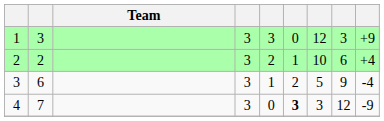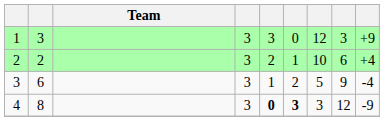 <table class="wikitable sortable" style="text-align: center;">
 <tr>
 <th width=20 scope=col></th>
 <th width=20 scope=col></th>
 <th width=200 scope=col>Team</th>
 <th width=20 scope=col></th>
 <th width=20 scope=col></th>
 <th width=20 scope=col></th>
 <th width=20 scope=col></th>
 <th width=20 scope=col></th>
 <th width=20 scope=col></th>
 </tr>
 <tr style="background:#aaffaa;">
 <td>1</td>
 <td>3</td>
 <td style="text-align:left;"><strong></strong></td>
 <td>3</td>
 <td>3</td>
 <td>0</td>
 <td>12</td>
 <td>3</td>
 <td>+9</td>
 </tr>
 <tr style="background:#aaffaa;">
 <td>2</td>
 <td>2</td>
 <td style="text-align:left;"><strong></strong></td>
 <td>3</td>
 <td>2</td>
 <td>1</td>
 <td>10</td>
 <td>6</td>
 <td>+4</td>
 </tr>
 <tr>
 <td>3</td>
 <td>6</td>
 <td style="text-align:left;"></td>
 <td>3</td>
 <td>1</td>
 <td>2</td>
 <td>5</td>
 <td>9</td>
 <td>-4</td>
 </tr>
 <tr>
 <td>4</td>
-<td>7</td>
+<td>8</td>
 <td style="text-align:left;"></td>
 <td>3</td>
-<td>0</td>
+<td><strong>0</strong></td>
 <td><strong>3</strong></td>
 <td>3</td>
 <td>12</td>
 <td>-9</td>
 </tr>
 <tr>
 </tr>
 </table>
